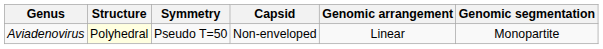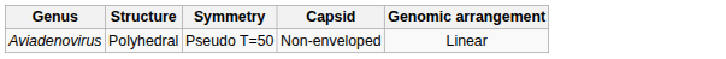 <table class="wikitable sortable" style="text-align:center">
 <tr>
 <th>Genus</th>
 <th>Structure</th>
 <th>Symmetry</th>
 <th>Capsid</th>
 <th>Genomic arrangement</th>
-<th>Genomic segmentation</th>
 </tr>
 <tr>
 <td><em>Aviadenovirus</em></td>
-<td style="background: lightyellow;">Polyhedral</td>
+<td>Polyhedral</td>
 <td>Pseudo T=50</td>
 <td>Non-enveloped</td>
 <td>Linear</td>
-<td>Monopartite</td>
 </tr>
 </table>
